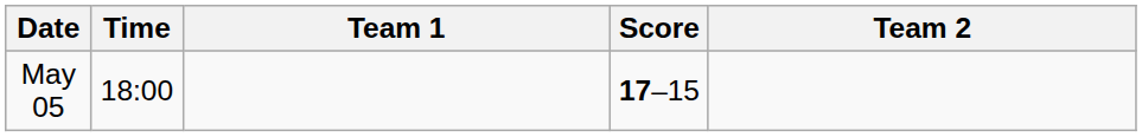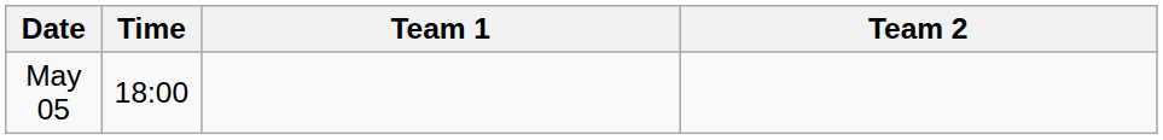 <table class="wikitable" width="100%">
 <tr>
 <th style="width:7%">Date</th>
 <th style="width:6%">Time</th>
 <th style="width:35%">Team 1</th>
-<th style="width:5%">Score</th>
 <th style="width:35%">Team 2</th>
 </tr>
 <tr>
 <td style="text-align:center">May 05</td>
 <td style="text-align:center">18:00</td>
 <td style="text-align:right"><strong></strong></td>
-<td style="text-align:center"><strong>17</strong>–15</td>
 <td style="text-align:left"></td>
 </tr>
 </table>
